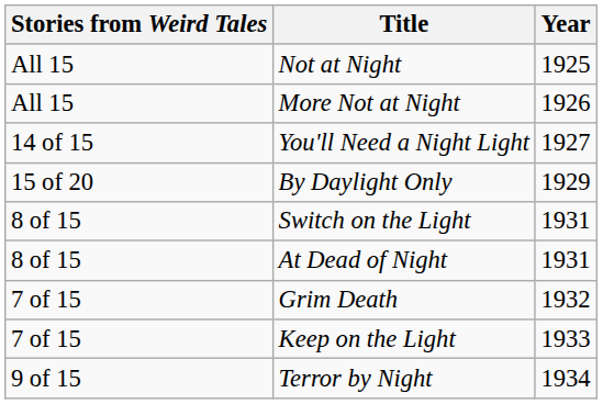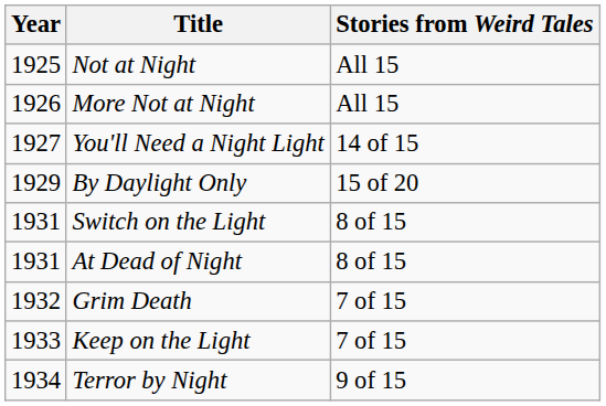 <table class="wikitable">
 <tr>
+<th>Year</th>
+<th>Title</th>
 <th>Stories from <em>Weird Tales</em></th>
-<th>Title</th>
-<th>Year</th>
 </tr>
 <tr>
+<td>1925</td>
+<td><em>Not at Night</em></td>
 <td>All 15</td>
-<td><em>Not at Night</em></td>
-<td>1925</td>
 </tr>
 <tr>
+<td>1926</td>
+<td><em>More Not at Night</em></td>
 <td>All 15</td>
-<td><em>More Not at Night</em></td>
-<td>1926</td>
 </tr>
 <tr>
+<td>1927</td>
+<td><em>You'll Need a Night Light</em></td>
 <td>14 of 15</td>
-<td><em>You'll Need a Night Light</em></td>
-<td>1927</td>
 </tr>
 <tr>
+<td>1929</td>
+<td><em>By Daylight Only</em></td>
 <td>15 of 20</td>
-<td><em>By Daylight Only</em></td>
-<td>1929</td>
 </tr>
 <tr>
+<td>1931</td>
+<td><em>Switch on the Light</em></td>
 <td>8 of 15</td>
-<td><em>Switch on the Light</em></td>
-<td>1931</td>
 </tr>
 <tr>
+<td>1931</td>
+<td><em>At Dead of Night</em></td>
 <td>8 of 15</td>
-<td><em>At Dead of Night</em></td>
-<td>1931</td>
 </tr>
 <tr>
+<td>1932</td>
+<td><em>Grim Death</em></td>
 <td>7 of 15</td>
-<td><em>Grim Death</em></td>
-<td>1932</td>
 </tr>
 <tr>
+<td>1933</td>
+<td><em>Keep on the Light</em></td>
 <td>7 of 15</td>
-<td><em>Keep on the Light</em></td>
-<td>1933</td>
 </tr>
 <tr>
+<td>1934</td>
+<td><em>Terror by Night</em></td>
 <td>9 of 15</td>
-<td><em>Terror by Night</em></td>
-<td>1934</td>
 </tr>
 </table>
